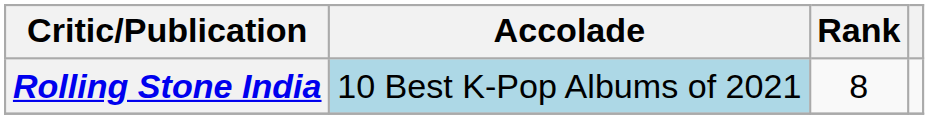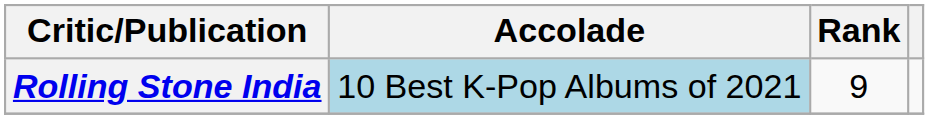 <table class="wikitable plainrowheaders">
 <tr>
 <th scope="col">Critic/Publication</th>
 <th scope="col">Accolade</th>
 <th scope="col">Rank</th>
 <th scope="col" class="unsortable"></th>
 </tr>
 <tr>
 <th scope="row"><em><a href='#'>Rolling Stone India</a></em></th>
 <td style="background: lightblue;">10 Best K-Pop Albums of 2021</td>
-<td style="text-align:center;">8</td>
+<td style="text-align:center;">9</td>
 <td style="text-align:center;"></td>
 </tr>
 <tr>
 </tr>
 </table>
